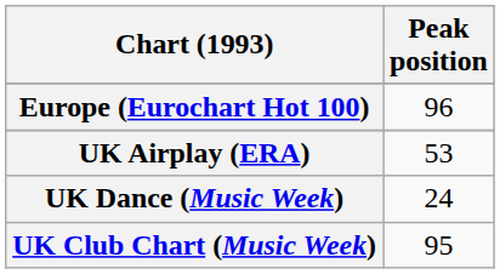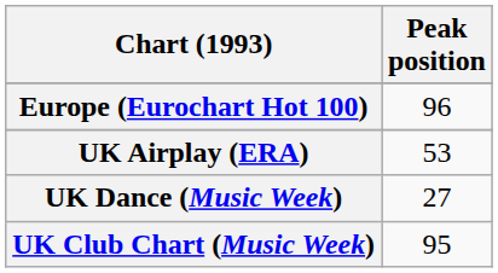 <table class="wikitable sortable plainrowheaders" style="text-align:center">
 <tr>
 <th>Chart (1993)</th>
 <th>Peak<br>position</th>
 </tr>
 <tr>
 </tr>
 <tr>
 <th scope="row">Europe (<a href='#'>Eurochart Hot 100</a>)</th>
 <td>96</td>
 </tr>
 <tr>
 </tr>
 <tr>
 <th scope="row">UK Airplay (<a href='#'>ERA</a>)</th>
 <td>53</td>
 </tr>
 <tr>
 <th scope="row">UK Dance (<em><a href='#'>Music Week</a></em>)</th>
-<td>24</td>
+<td>27</td>
 </tr>
 <tr>
 <th scope="row"><a href='#'>UK Club Chart</a> (<em><a href='#'>Music Week</a></em>)</th>
 <td>95</td>
 </tr>
 </table>
